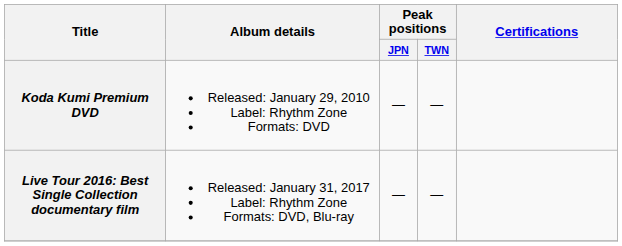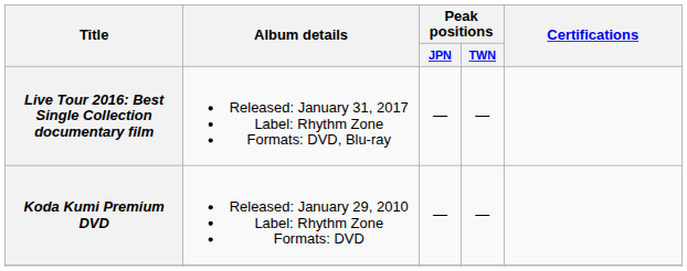 <table class="wikitable plainrowheaders" style="text-align:center;">
 <tr>
 <th style="width:12em;" rowspan="2">Title</th>
 <th style="width:16em;" rowspan="2">Album details</th>
 <th colspan="2">Peak positions</th>
 <th style="width:12em;" rowspan="2"><a href='#'>Certifications</a></th>
 </tr>
 <tr>
 <th style="width:2.5em;"><small><a href='#'>JPN</a></small><br></th>
 <th style="width:2.5em;"><small><a href='#'>TWN</a></small><br></th>
 </tr>
 <tr>
+<th scope="row"><em>Live Tour 2016: Best Single Collection documentary film</em></th>
+<td><br><ul><li>Released: January 31, 2017</li><li>Label: Rhythm Zone</li><li>Formats: DVD, Blu-ray</li></ul></td>
+<td>—</td>
+<td>—</td>
+<td align="left"></td>
+</tr>
+<tr>
 <th scope="row"><em>Koda Kumi Premium DVD</em></th>
 <td><br><ul><li>Released: January 29, 2010</li><li>Label: Rhythm Zone</li><li>Formats: DVD </li></ul></td>
 <td>—</td>
 <td>—</td>
 <td align="left"></td>
 </tr>
 <tr>
-<th scope="row"><em>Live Tour 2016: Best Single Collection documentary film</em></th>
-<td><br><ul><li>Released: January 31, 2017</li><li>Label: Rhythm Zone</li><li>Formats: DVD, Blu-ray</li></ul></td>
-<td>—</td>
-<td>—</td>
-<td align="left"></td>
-</tr>
-<tr>
 </tr>
 </table>
